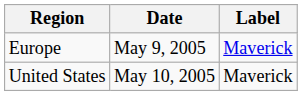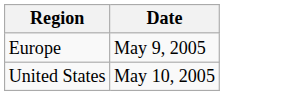 <table class="wikitable">
 <tr>
 <th>Region</th>
 <th>Date</th>
-<th>Label</th>
 </tr>
 <tr>
 <td>Europe</td>
 <td>May 9, 2005</td>
-<td><a href='#'>Maverick</a></td>
 </tr>
 <tr>
 <td>United States</td>
 <td>May 10, 2005</td>
-<td>Maverick</td>
 </tr>
 </table>
